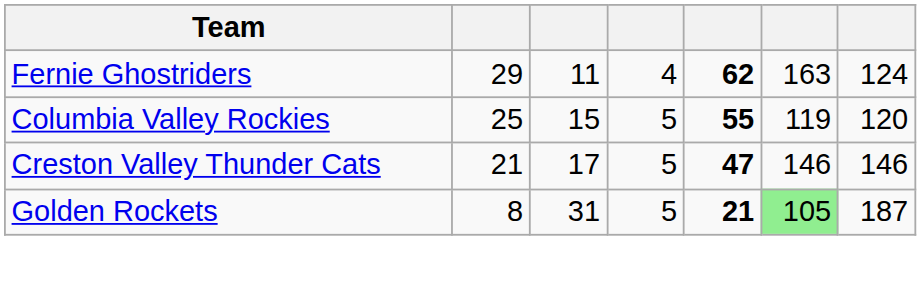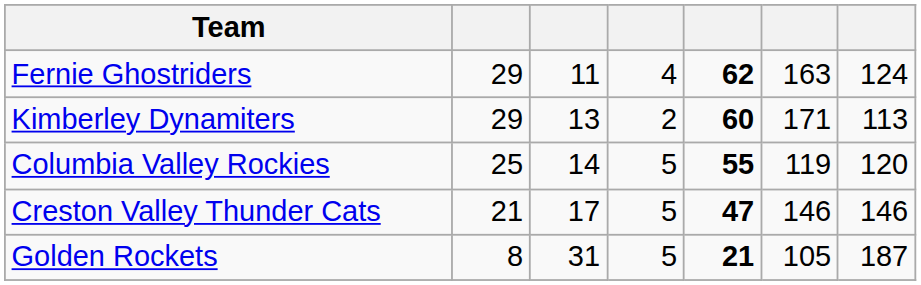 <table class="wikitable sortable"; style="text-align: right">
 <tr>
 <th style=width:15em>Team</th>
 <th style=width:2.2em></th>
 <th style=width:2.2em></th>
 <th style=width:2.2em></th>
 <th style=width:2.2em></th>
 <th style=width:2.2em></th>
 <th style=width:2.2em></th>
 </tr>
 <tr>
 <td align=left><a href='#'>Fernie Ghostriders</a></td>
 <td>29</td>
 <td>11</td>
 <td>4</td>
 <td><strong>62</strong></td>
 <td>163</td>
 <td>124</td>
 </tr>
 <tr>
+<td align=left><a href='#'>Kimberley Dynamiters</a></td>
+<td>29</td>
+<td>13</td>
+<td>2</td>
+<td><strong>60</strong></td>
+<td>171</td>
+<td>113</td>
+</tr>
+<tr>
 <td align=left><a href='#'>Columbia Valley Rockies</a></td>
 <td>25</td>
-<td>15</td>
+<td>14</td>
 <td>5</td>
 <td><strong>55</strong></td>
 <td>119</td>
 <td>120</td>
 </tr>
 <tr>
 <td align=left><a href='#'>Creston Valley Thunder Cats</a></td>
 <td>21</td>
 <td>17</td>
 <td>5</td>
 <td><strong>47</strong></td>
 <td>146</td>
 <td>146</td>
 </tr>
 <tr>
 <td align=left><a href='#'>Golden Rockets</a></td>
 <td>8</td>
 <td>31</td>
 <td>5</td>
 <td><strong>21</strong></td>
-<td style="background: lightgreen;">105</td>
+<td>105</td>
 <td>187</td>
 </tr>
 </table>
